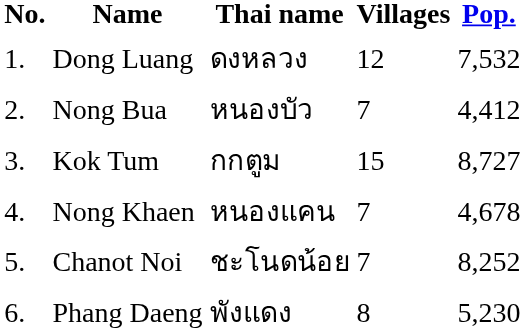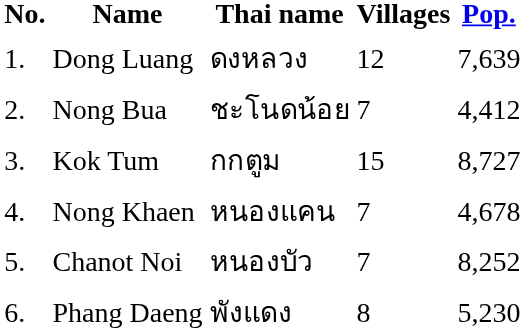 <table>
 <tr>
 <th>No.</th>
 <th>Name</th>
 <th>Thai name</th>
 <th>Villages</th>
 <th><a href='#'>Pop.</a></th>
 </tr>
 <tr>
 <td>1.</td>
 <td>Dong Luang</td>
 <td>ดงหลวง</td>
 <td>12</td>
-<td>7,532</td>
+<td>7,639</td>
 <td></td>
 </tr>
 <tr>
 <td>2.</td>
 <td>Nong Bua</td>
-<td>หนองบัว</td>
+<td>ชะโนดน้อย</td>
 <td>7</td>
 <td>4,412</td>
 <td></td>
 </tr>
 <tr>
 <td>3.</td>
 <td>Kok Tum</td>
 <td>กกตูม</td>
 <td>15</td>
 <td>8,727</td>
 <td></td>
 </tr>
 <tr>
 <td>4.</td>
 <td>Nong Khaen</td>
 <td>หนองแคน</td>
 <td>7</td>
 <td>4,678</td>
 <td></td>
 </tr>
 <tr>
 <td>5.</td>
 <td>Chanot Noi</td>
-<td>ชะโนดน้อย</td>
+<td>หนองบัว</td>
 <td>7</td>
 <td>8,252</td>
 <td></td>
 </tr>
 <tr>
 <td>6.</td>
 <td>Phang Daeng</td>
 <td>พังแดง</td>
 <td>8</td>
 <td>5,230</td>
 <td></td>
 </tr>
 </table>
